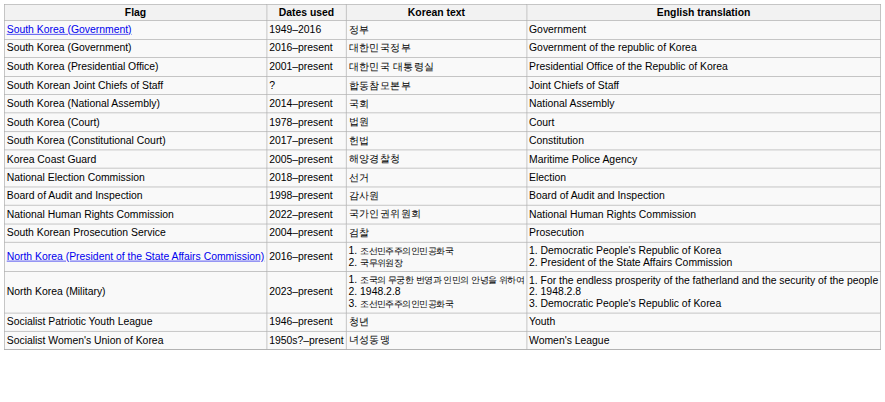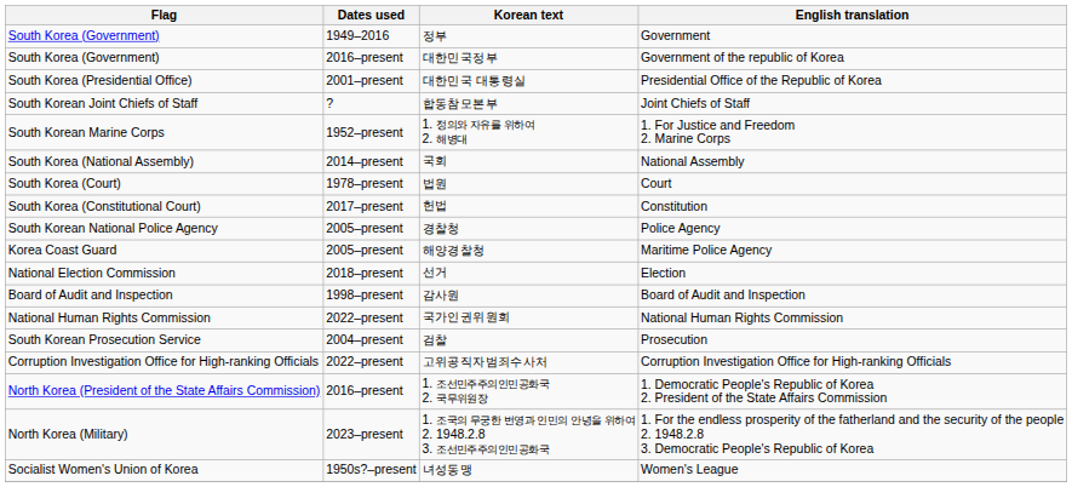 <table class="wikitable sortable noresize">
 <tr>
 <th>Flag</th>
 <th>Dates used</th>
 <th>Korean text</th>
 <th>English translation</th>
 </tr>
 <tr>
 <td> <a href='#'>South Korea (Government)</a></td>
 <td>1949–2016</td>
 <td>정부</td>
 <td>Government</td>
 </tr>
 <tr>
 <td> South Korea (Government)</td>
 <td>2016–present</td>
 <td>대한민국정부</td>
 <td>Government of the republic of Korea</td>
 </tr>
 <tr>
 <td> South Korea (Presidential Office)</td>
 <td>2001–present</td>
 <td>대한민국 대통령실</td>
 <td>Presidential Office of the Republic of Korea</td>
 </tr>
 <tr>
 <td> South Korean Joint Chiefs of Staff</td>
 <td>?</td>
 <td>합동참모본부</td>
 <td>Joint Chiefs of Staff</td>
 </tr>
 <tr>
+<td> South Korean Marine Corps</td>
+<td>1952–present</td>
+<td>1. <small>정의와 자유를 위하여</small><br>2. <small>해병대</small></td>
+<td>1. For Justice and Freedom<br>2. Marine Corps</td>
+</tr>
+<tr>
 <td> South Korea (National Assembly)</td>
 <td>2014–present</td>
 <td>국회</td>
 <td>National Assembly</td>
 </tr>
 <tr>
 <td> South Korea (Court)</td>
 <td>1978–present</td>
 <td>법원</td>
 <td>Court</td>
 </tr>
 <tr>
 <td> South Korea (Constitutional Court)</td>
 <td>2017–present</td>
 <td>헌법</td>
 <td>Constitution</td>
+</tr>
+<tr>
+<td> South Korean National Police Agency</td>
+<td>2005–present</td>
+<td>경찰청</td>
+<td>Police Agency</td>
 </tr>
 <tr>
 <td> Korea Coast Guard</td>
 <td>2005–present</td>
 <td>해양경찰청</td>
 <td>Maritime Police Agency</td>
 </tr>
 <tr>
 <td> National Election Commission</td>
 <td>2018–present</td>
 <td>선거</td>
 <td>Election</td>
 </tr>
 <tr>
 <td> Board of Audit and Inspection</td>
 <td>1998–present</td>
 <td>감사원</td>
 <td>Board of Audit and Inspection</td>
 </tr>
 <tr>
 <td> National Human Rights Commission</td>
 <td>2022–present</td>
 <td>국가인권위원회</td>
 <td>National Human Rights Commission</td>
 </tr>
 <tr>
 <td> South Korean Prosecution Service</td>
 <td>2004–present</td>
 <td>검찰</td>
 <td>Prosecution</td>
 </tr>
 <tr>
+<td> Corruption Investigation Office for High-ranking Officials</td>
+<td>2022–present</td>
+<td>고위공직자범죄수사처</td>
+<td>Corruption Investigation Office for High-ranking Officials</td>
+</tr>
+<tr>
 <td> <a href='#'>North Korea (President of the State Affairs Commission)</a></td>
 <td>2016–present</td>
 <td>1. <small>조선민주주의인민공화국</small><br>2. <small>국무위원장</small></td>
 <td>1. Democratic People's Republic of Korea<br>2. President of the State Affairs Commission</td>
 </tr>
 <tr>
 <td> North Korea (Military)</td>
 <td>2023–present</td>
 <td>1. <small>조국의 무궁한 번영과 인민의 안녕을 위하여</small><br>2. 1948.2.8<br>3. <small>조선민주주의인민공화국</small></td>
 <td>1. For the endless prosperity of the fatherland and the security of the people<br>2. 1948.2.8<br>3. Democratic People's Republic of Korea</td>
 </tr>
 <tr>
-<td> Socialist Patriotic Youth League</td>
-<td>1946–present</td>
-<td>청년</td>
-<td>Youth</td>
-</tr>
-<tr>
 <td> Socialist Women's Union of Korea</td>
 <td>1950s?–present</td>
 <td>녀성동맹</td>
 <td>Women's League</td>
 </tr>
 <tr>
 </tr>
 </table>
